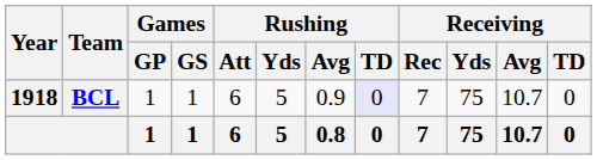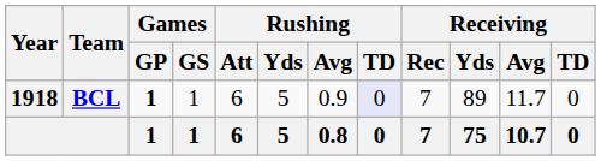 <table class="wikitable" style="text-align:center;">
 <tr>
 <th rowspan="2">Year</th>
 <th rowspan="2">Team</th>
 <th colspan="2">Games</th>
 <th colspan="4">Rushing</th>
 <th colspan="4">Receiving</th>
 </tr>
 <tr>
 <th>GP</th>
 <th>GS</th>
 <th>Att</th>
 <th>Yds</th>
 <th>Avg</th>
 <th>TD</th>
 <th>Rec</th>
 <th>Yds</th>
 <th>Avg</th>
 <th>TD</th>
 </tr>
 <tr>
 <th>1918</th>
 <th><a href='#'>BCL</a></th>
-<td>1</td>
+<td><strong>1</strong></td>
 <td>1</td>
 <td>6</td>
 <td>5</td>
 <td>0.9</td>
 <td style="background: lavender;">0</td>
 <td>7</td>
-<td>75</td>
-<td>10.7</td>
+<td>89</td>
+<td>11.7</td>
 <td>0</td>
 </tr>
 <tr>
 <th colspan="2"></th>
 <th>1</th>
 <th>1</th>
 <th>6</th>
 <th>5</th>
 <th>0.8</th>
 <th>0</th>
 <th>7</th>
 <th>75</th>
 <th>10.7</th>
 <th>0</th>
 </tr>
 </table>
